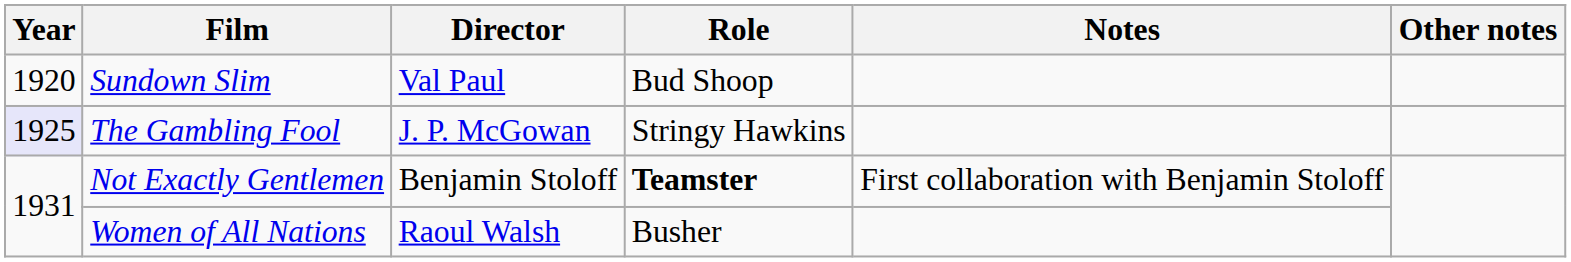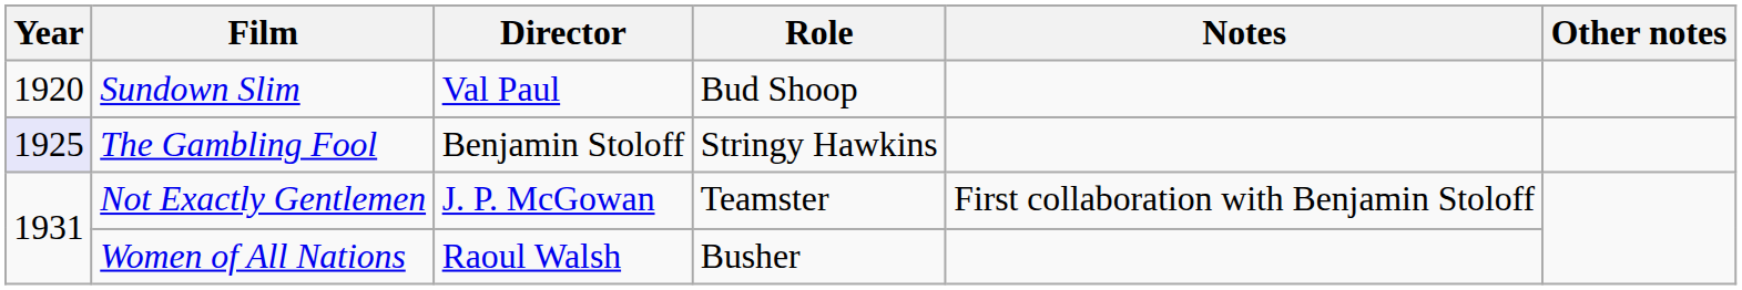 <table class="wikitable">
 <tr>
 <th>Year</th>
 <th>Film</th>
 <th>Director</th>
 <th>Role</th>
 <th>Notes</th>
 <th>Other notes</th>
 </tr>
 <tr>
 <td>1920</td>
 <td><em><a href='#'>Sundown Slim</a></em></td>
 <td><a href='#'>Val Paul</a></td>
 <td>Bud Shoop</td>
 <td></td>
 <td></td>
 </tr>
 <tr>
 <td style="background: lavender;">1925</td>
 <td><em><a href='#'>The Gambling Fool</a></em></td>
-<td><a href='#'>J. P. McGowan</a></td>
+<td>Benjamin Stoloff</td>
 <td>Stringy Hawkins</td>
 <td></td>
 <td></td>
 </tr>
 <tr>
 <td rowspan=2>1931</td>
 <td><em><a href='#'>Not Exactly Gentlemen</a></em></td>
-<td>Benjamin Stoloff</td>
-<td><strong>Teamster</strong></td>
+<td><a href='#'>J. P. McGowan</a></td>
+<td>Teamster</td>
 <td>First collaboration with Benjamin Stoloff</td>
 <td rowspan=2><small></small></td>
 </tr>
 <tr>
 <td><em><a href='#'>Women of All Nations</a></em></td>
 <td><a href='#'>Raoul Walsh</a></td>
 <td>Busher</td>
 <td></td>
 </tr>
 </table>
